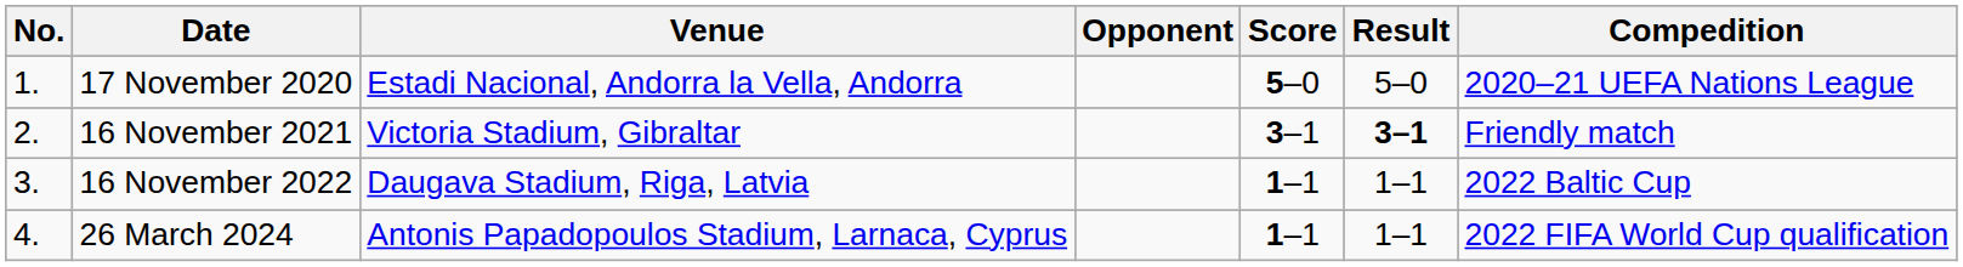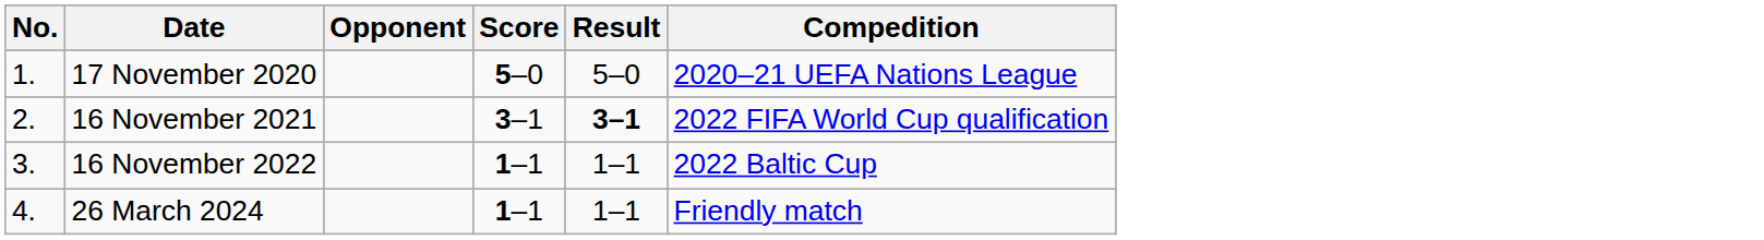 <table class="wikitable">
 <tr>
 <th>No.</th>
 <th>Date</th>
-<th>Venue</th>
 <th>Opponent</th>
 <th>Score</th>
 <th>Result</th>
 <th>Compedition</th>
 </tr>
 <tr>
 <td>1.</td>
 <td>17 November 2020</td>
-<td><a href='#'>Estadi Nacional</a>, <a href='#'>Andorra la Vella</a>, <a href='#'>Andorra</a></td>
 <td></td>
 <td align=center><strong>5</strong>–0</td>
 <td align=center>5–0</td>
 <td><a href='#'>2020–21 UEFA Nations League</a></td>
 </tr>
 <tr>
 <td>2.</td>
 <td>16 November 2021</td>
-<td><a href='#'>Victoria Stadium</a>, <a href='#'>Gibraltar</a></td>
 <td></td>
 <td align=center><strong>3</strong>–1</td>
 <td align=center><strong>3–1</strong></td>
-<td><a href='#'>Friendly match</a></td>
+<td><a href='#'>2022 FIFA World Cup qualification</a></td>
 </tr>
 <tr>
 <td>3.</td>
 <td>16 November 2022</td>
-<td><a href='#'>Daugava Stadium</a>, <a href='#'>Riga</a>, <a href='#'>Latvia</a></td>
 <td></td>
 <td align=center><strong>1</strong>–1</td>
 <td align=center>1–1</td>
 <td><a href='#'>2022 Baltic Cup</a></td>
 </tr>
 <tr>
 <td>4.</td>
 <td>26 March 2024</td>
-<td><a href='#'>Antonis Papadopoulos Stadium</a>, <a href='#'>Larnaca</a>, <a href='#'>Cyprus</a></td>
 <td></td>
 <td align=center><strong>1</strong>–1</td>
 <td align=center>1–1</td>
-<td><a href='#'>2022 FIFA World Cup qualification</a></td>
+<td><a href='#'>Friendly match</a></td>
 </tr>
 </table>
